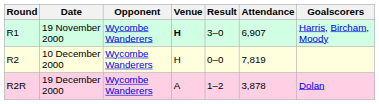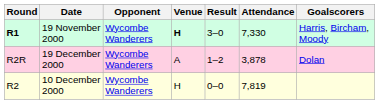 <table class="wikitable">
 <tr>
 <th>Round</th>
 <th>Date</th>
 <th>Opponent</th>
 <th>Venue</th>
 <th>Result</th>
 <th>Attendance</th>
 <th>Goalscorers</th>
 </tr>
 <tr style="background-color: #d0ffe3;">
-<td>R1</td>
+<td><strong>R1</strong></td>
 <td>19 November 2000</td>
 <td><a href='#'>Wycombe Wanderers</a></td>
 <td><strong>H</strong></td>
 <td>3–0</td>
-<td>6,907</td>
+<td>7,330</td>
 <td><a href='#'>Harris</a>, <a href='#'>Bircham</a>, <a href='#'>Moody</a></td>
+</tr>
+<tr style="background-color: #ffd0e3;">
+<td>R2R</td>
+<td>19 December 2000</td>
+<td><a href='#'>Wycombe Wanderers</a></td>
+<td>A</td>
+<td>1–2</td>
+<td>3,878</td>
+<td><a href='#'>Dolan</a></td>
 </tr>
 <tr style="background-color: #ffffdd;">
 <td>R2</td>
 <td>10 December 2000</td>
 <td><a href='#'>Wycombe Wanderers</a></td>
 <td>H</td>
 <td>0–0</td>
 <td>7,819</td>
 <td></td>
 </tr>
-<tr style="background-color: #ffd0e3;">
-<td>R2R</td>
-<td>19 December 2000</td>
-<td><a href='#'>Wycombe Wanderers</a></td>
-<td>A</td>
-<td>1–2</td>
-<td>3,878</td>
-<td><a href='#'>Dolan</a></td>
-</tr>
 </table>
